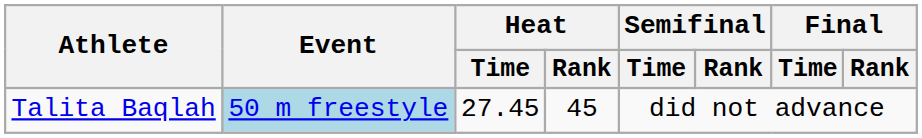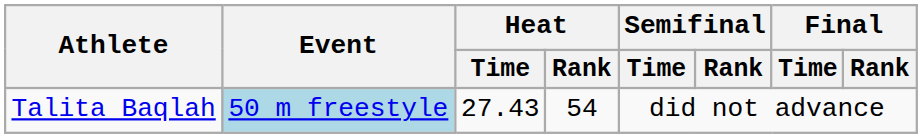 <table class=wikitable style="font-size:90%">
 <tr>
 <th rowspan="2">Athlete</th>
 <th rowspan="2">Event</th>
 <th colspan="2">Heat</th>
 <th colspan="2">Semifinal</th>
 <th colspan="2">Final</th>
 </tr>
 <tr style="font-size:95%">
 <th>Time</th>
 <th>Rank</th>
 <th>Time</th>
 <th>Rank</th>
 <th>Time</th>
 <th>Rank</th>
 </tr>
 <tr align=center>
 <td align=left><a href='#'>Talita Baqlah</a></td>
 <td align=left style="background: lightblue;"><a href='#'>50 m freestyle</a></td>
-<td>27.45</td>
-<td>45</td>
+<td>27.43</td>
+<td>54</td>
 <td colspan=4>did not advance</td>
 </tr>
 </table>
